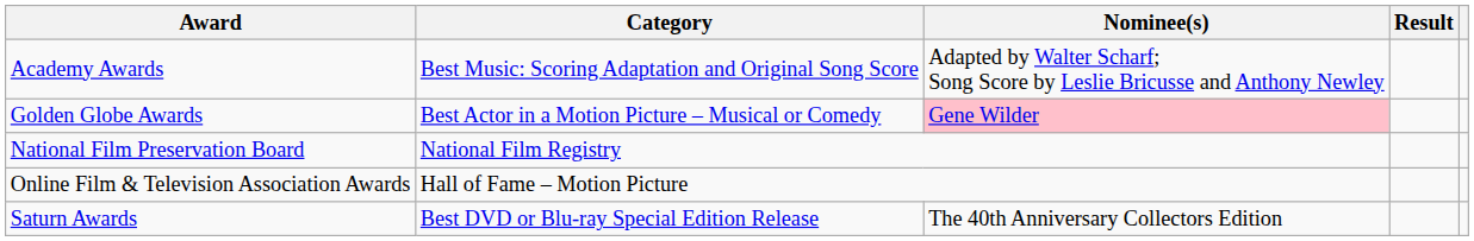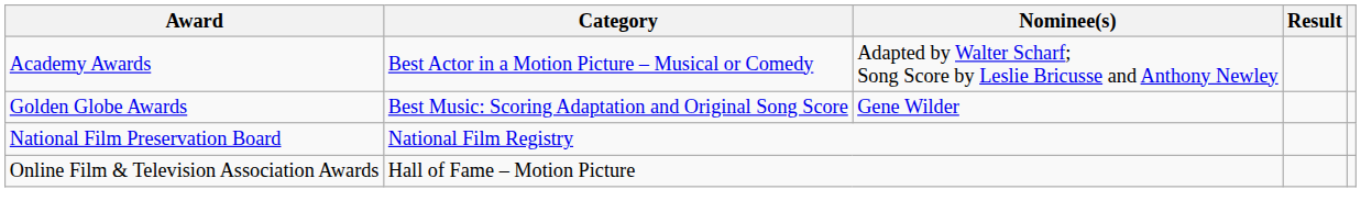 <table class="wikitable plainrowheaders">
 <tr>
 <th>Award</th>
 <th>Category</th>
 <th>Nominee(s)</th>
 <th>Result</th>
 <th></th>
 </tr>
 <tr>
 <td><a href='#'>Academy Awards</a></td>
-<td><a href='#'>Best Music: Scoring Adaptation and Original Song Score</a></td>
+<td><a href='#'>Best Actor in a Motion Picture – Musical or Comedy</a></td>
 <td>Adapted by <a href='#'>Walter Scharf</a>; <br> Song Score by <a href='#'>Leslie Bricusse</a> and <a href='#'>Anthony Newley</a></td>
 <td></td>
 <td align="center"><br></td>
 </tr>
 <tr>
 <td><a href='#'>Golden Globe Awards</a></td>
-<td><a href='#'>Best Actor in a Motion Picture – Musical or Comedy</a></td>
-<td style="background: pink;"><a href='#'>Gene Wilder</a></td>
+<td><a href='#'>Best Music: Scoring Adaptation and Original Song Score</a></td>
+<td><a href='#'>Gene Wilder</a></td>
 <td></td>
 <td align="center"></td>
 </tr>
 <tr>
 <td><a href='#'>National Film Preservation Board</a></td>
 <td colspan="2"><a href='#'>National Film Registry</a></td>
 <td></td>
 <td align="center"></td>
 </tr>
 <tr>
 <td>Online Film & Television Association Awards</td>
 <td colspan="2">Hall of Fame – Motion Picture</td>
 <td></td>
 <td align="center"></td>
 </tr>
-<tr>
-<td><a href='#'>Saturn Awards</a></td>
-<td><a href='#'>Best DVD or Blu-ray Special Edition Release</a></td>
-<td>The 40th Anniversary Collectors Edition</td>
-<td></td>
-<td align="center"></td>
-</tr>
 </table>
